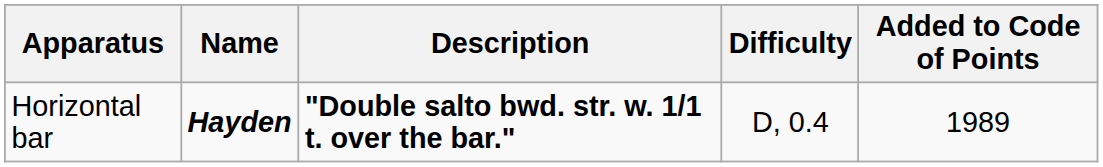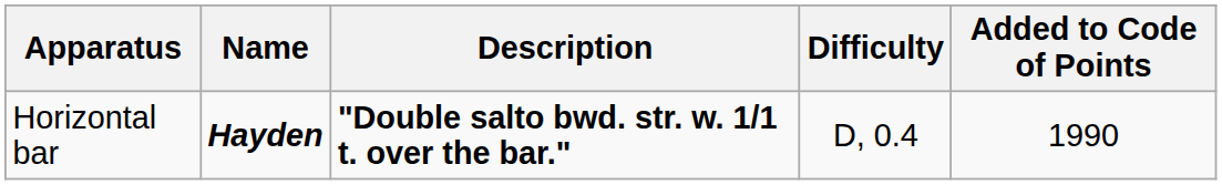 <table class="wikitable">
 <tr>
 <th scope="col">Apparatus</th>
 <th scope="col">Name</th>
 <th scope="col">Description</th>
 <th scope="col">Difficulty</th>
 <th scope="col">Added to Code of Points</th>
 </tr>
 <tr>
 <td>Horizontal bar</td>
 <td><strong><em>Hayden</em></strong></td>
 <td><strong>"Double salto bwd. str. w. 1/1 t. over the bar."</strong></td>
 <td align=center>D, 0.4</td>
-<td align=center>1989</td>
+<td align=center>1990</td>
 </tr>
 </table>
